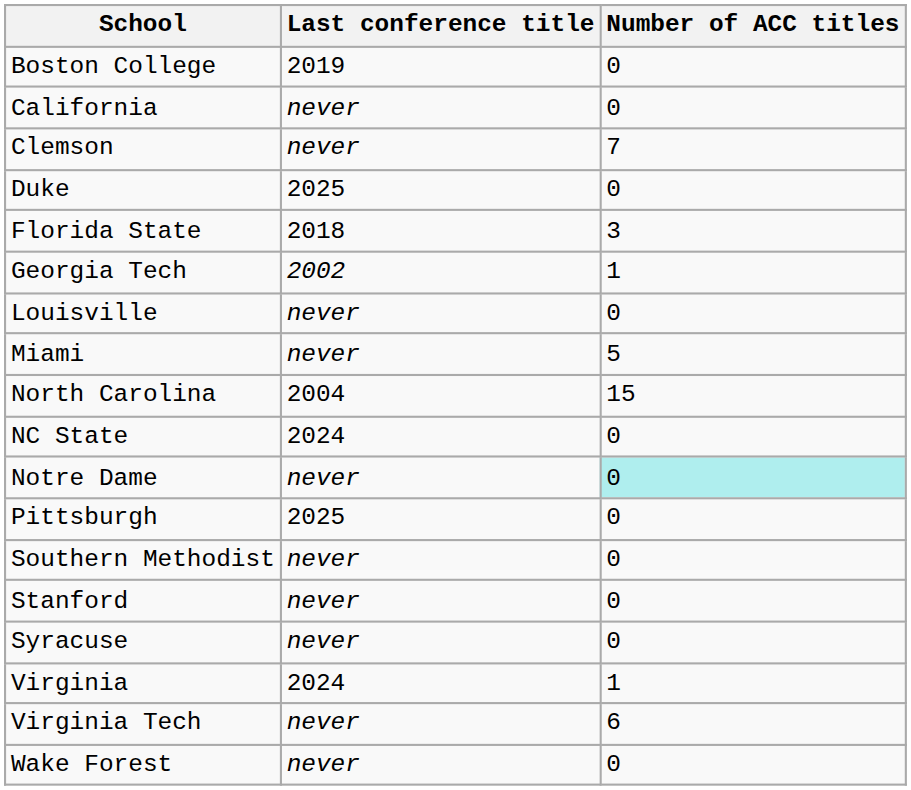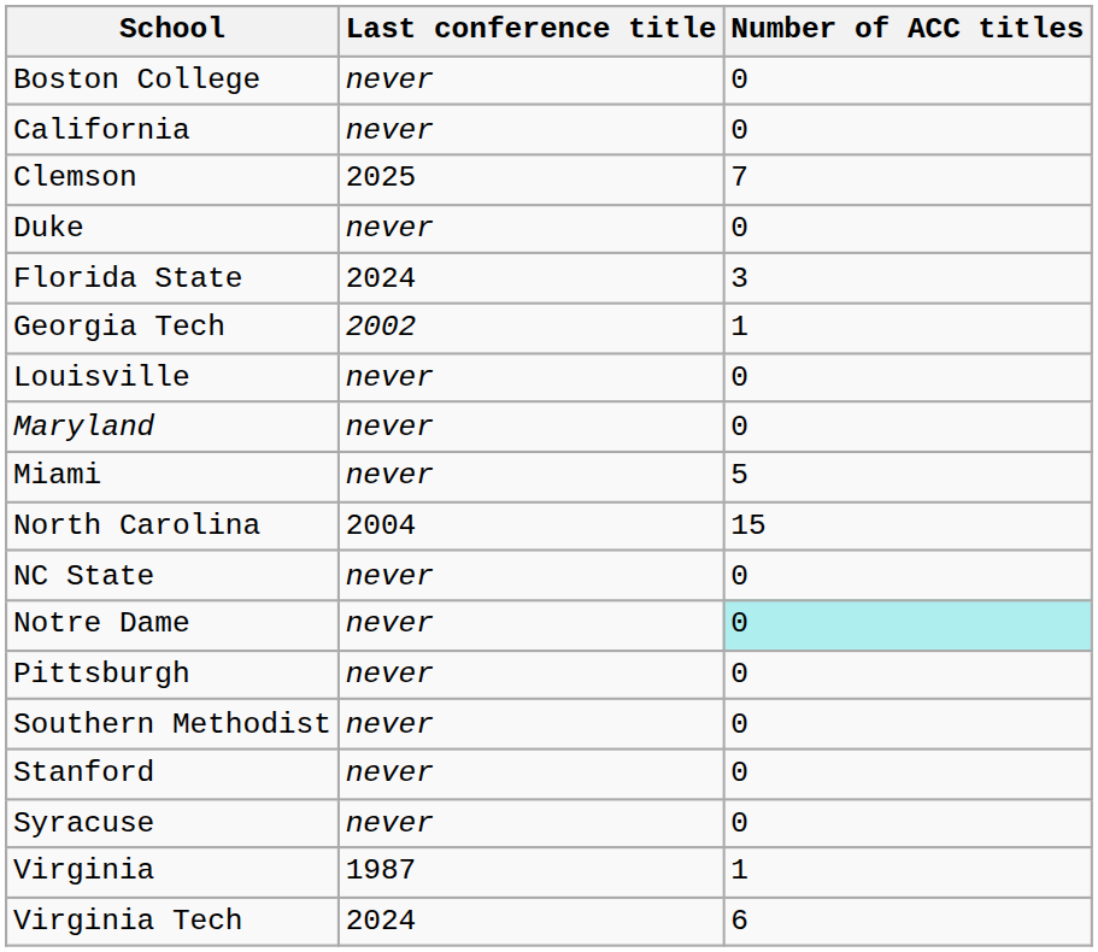 <table class="wikitable sortable" style="font-size:90%" align="center">
 <tr>
 <th>School</th>
 <th>Last conference title</th>
 <th>Number of ACC titles</th>
 </tr>
 <tr>
 <td>Boston College</td>
-<td>2019</td>
+<td><em>never</em></td>
 <td>0</td>
 </tr>
 <tr>
 <td>California</td>
 <td><em>never</em></td>
 <td>0</td>
 </tr>
 <tr>
 <td>Clemson</td>
-<td><em>never</em></td>
+<td>2025</td>
 <td>7</td>
 </tr>
 <tr>
 <td>Duke</td>
-<td>2025</td>
+<td><em>never</em></td>
 <td>0</td>
 </tr>
 <tr>
 <td>Florida State</td>
-<td>2018</td>
+<td>2024</td>
 <td>3</td>
 </tr>
 <tr>
 <td>Georgia Tech</td>
 <td><em>2002</em></td>
 <td>1</td>
 </tr>
 <tr>
 <td>Louisville</td>
+<td><em>never</em></td>
+<td>0</td>
+</tr>
+<tr>
+<td><em>Maryland</em></td>
 <td><em>never</em></td>
 <td>0</td>
 </tr>
 <tr>
 <td>Miami</td>
 <td><em>never</em></td>
 <td>5</td>
 </tr>
 <tr>
 <td>North Carolina</td>
 <td>2004</td>
 <td>15</td>
 </tr>
 <tr>
 <td>NC State</td>
-<td>2024</td>
+<td><em>never</em></td>
 <td>0</td>
 </tr>
 <tr>
 <td>Notre Dame</td>
 <td><em>never</em></td>
 <td style="background: paleturquoise;">0</td>
 </tr>
 <tr>
 <td>Pittsburgh</td>
-<td>2025</td>
+<td><em>never</em></td>
 <td>0</td>
 </tr>
 <tr>
 <td>Southern Methodist</td>
 <td><em>never</em></td>
 <td>0</td>
 </tr>
 <tr>
 <td>Stanford</td>
 <td><em>never</em></td>
 <td>0</td>
 </tr>
 <tr>
 <td>Syracuse</td>
 <td><em>never</em></td>
 <td>0</td>
 </tr>
 <tr>
 <td>Virginia</td>
-<td>2024</td>
+<td>1987</td>
 <td>1</td>
 </tr>
 <tr>
 <td>Virginia Tech</td>
-<td><em>never</em></td>
+<td>2024</td>
 <td>6</td>
 </tr>
-<tr>
-<td>Wake Forest</td>
-<td><em>never</em></td>
-<td>0</td>
-</tr>
 </table>
